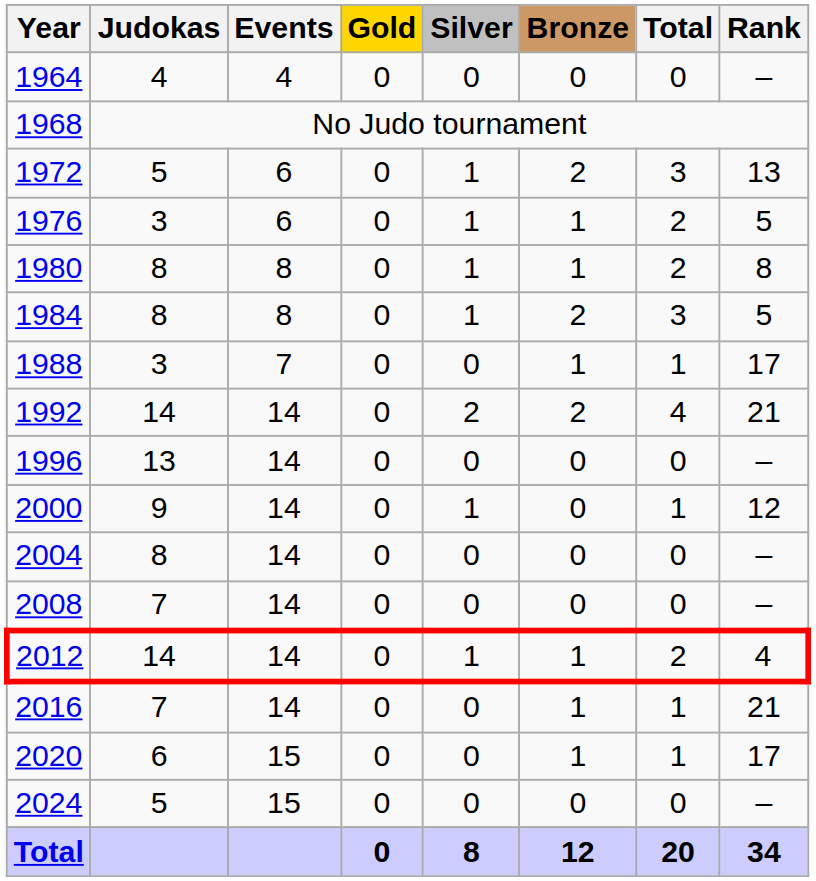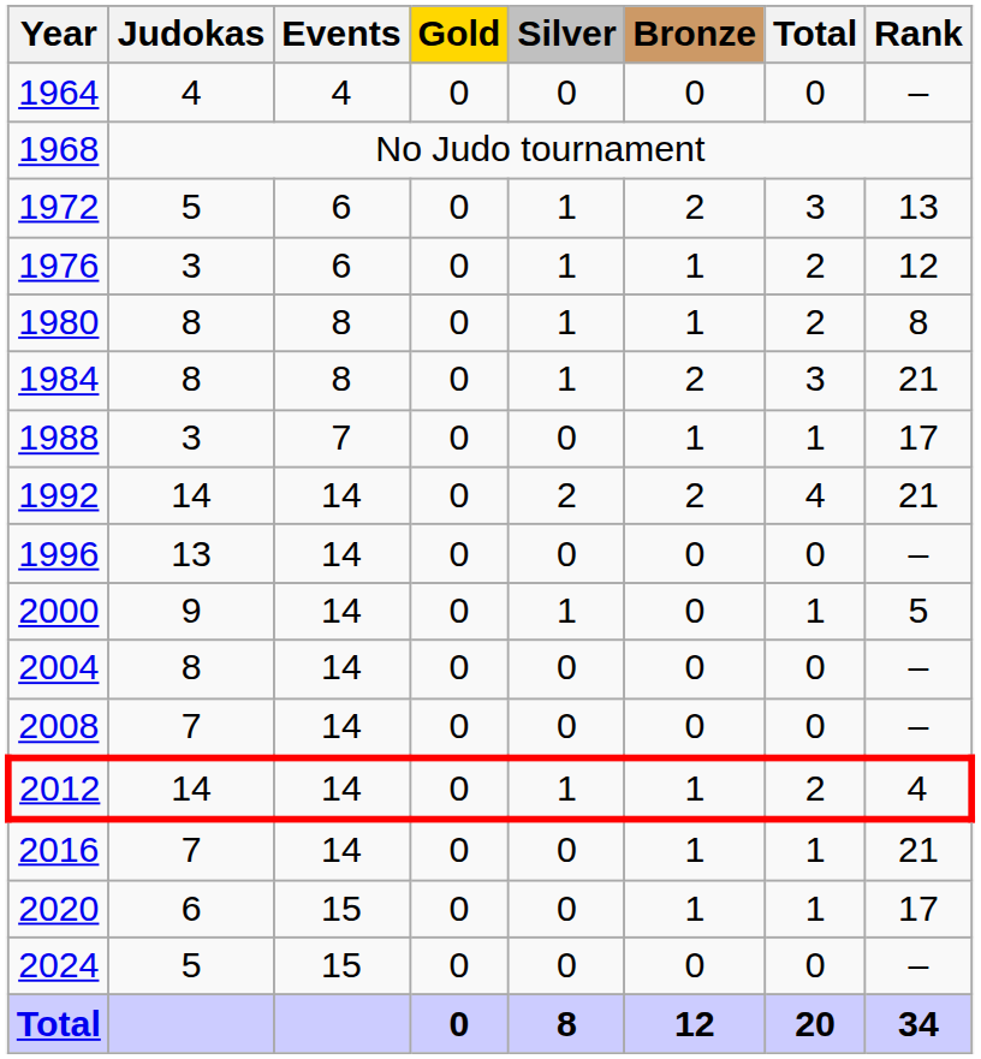 <table class="wikitable sortable collapsible collapsed">
 <tr>
 <th>Year</th>
 <th>Judokas</th>
 <th>Events</th>
 <th style="text-align:center; background-color:gold;"><strong>Gold</strong></th>
 <th style="text-align:center; background-color:silver;"><strong>Silver</strong></th>
 <th style="text-align:center; background-color:#c96;"><strong>Bronze</strong></th>
 <th>Total</th>
 <th>Rank</th>
 </tr>
 <tr style="text-align:center">
 <td><a href='#'>1964</a></td>
 <td>4</td>
 <td>4</td>
 <td>0</td>
 <td>0</td>
 <td>0</td>
 <td>0</td>
 <td>–</td>
 </tr>
 <tr style="text-align:center">
 <td><a href='#'>1968</a></td>
 <td colspan="7">No Judo tournament</td>
 </tr>
 <tr style="text-align:center">
 <td><a href='#'>1972</a></td>
 <td>5</td>
 <td>6</td>
 <td>0</td>
 <td>1</td>
 <td>2</td>
 <td>3</td>
 <td>13</td>
 </tr>
 <tr style="text-align:center">
 <td><a href='#'>1976</a></td>
 <td>3</td>
 <td>6</td>
 <td>0</td>
 <td>1</td>
 <td>1</td>
 <td>2</td>
-<td>5</td>
+<td>12</td>
 </tr>
 <tr style="text-align:center">
 <td><a href='#'>1980</a></td>
 <td>8</td>
 <td>8</td>
 <td>0</td>
 <td>1</td>
 <td>1</td>
 <td>2</td>
 <td>8</td>
 </tr>
 <tr style="text-align:center">
 <td><a href='#'>1984</a></td>
 <td>8</td>
 <td>8</td>
 <td>0</td>
 <td>1</td>
 <td>2</td>
 <td>3</td>
-<td>5</td>
+<td>21</td>
 </tr>
 <tr style="text-align:center">
 <td><a href='#'>1988</a></td>
 <td>3</td>
 <td>7</td>
 <td>0</td>
 <td>0</td>
 <td>1</td>
 <td>1</td>
 <td>17</td>
 </tr>
 <tr style="text-align:center">
 <td><a href='#'>1992</a></td>
 <td>14</td>
 <td>14</td>
 <td>0</td>
 <td>2</td>
 <td>2</td>
 <td>4</td>
 <td>21</td>
 </tr>
 <tr style="text-align:center">
 <td><a href='#'>1996</a></td>
 <td>13</td>
 <td>14</td>
 <td>0</td>
 <td>0</td>
 <td>0</td>
 <td>0</td>
 <td>–</td>
 </tr>
 <tr style="text-align:center">
 <td><a href='#'>2000</a></td>
 <td>9</td>
 <td>14</td>
 <td>0</td>
 <td>1</td>
 <td>0</td>
 <td>1</td>
-<td>12</td>
+<td>5</td>
 </tr>
 <tr style="text-align:center">
 <td><a href='#'>2004</a></td>
 <td>8</td>
 <td>14</td>
 <td>0</td>
 <td>0</td>
 <td>0</td>
 <td>0</td>
 <td>–</td>
 </tr>
 <tr style="text-align:center">
 <td><a href='#'>2008</a></td>
 <td>7</td>
 <td>14</td>
 <td>0</td>
 <td>0</td>
 <td>0</td>
 <td>0</td>
 <td>–</td>
 </tr>
 <tr style="text-align:center;border: 3px solid red">
 <td><a href='#'>2012</a></td>
 <td>14</td>
 <td>14</td>
 <td>0</td>
 <td>1</td>
 <td>1</td>
 <td>2</td>
 <td>4</td>
 </tr>
 <tr style="text-align:center">
 <td><a href='#'>2016</a></td>
 <td>7</td>
 <td>14</td>
 <td>0</td>
 <td>0</td>
 <td>1</td>
 <td>1</td>
 <td>21</td>
 </tr>
 <tr style="text-align:center">
 <td><a href='#'>2020</a></td>
 <td>6</td>
 <td>15</td>
 <td>0</td>
 <td>0</td>
 <td>1</td>
 <td>1</td>
 <td>17</td>
 </tr>
 <tr style="text-align:center">
 <td><a href='#'>2024</a></td>
 <td>5</td>
 <td>15</td>
 <td>0</td>
 <td>0</td>
 <td>0</td>
 <td>0</td>
 <td>–</td>
 </tr>
 <tr style="text-align:center; background-color:#ccf;">
 <td><strong><a href='#'>Total</a></strong></td>
 <td></td>
 <td></td>
 <td><strong>0</strong></td>
 <td><strong>8</strong></td>
 <td><strong>12</strong></td>
 <td><strong>20</strong></td>
 <td><strong>34</strong></td>
 </tr>
 </table>
